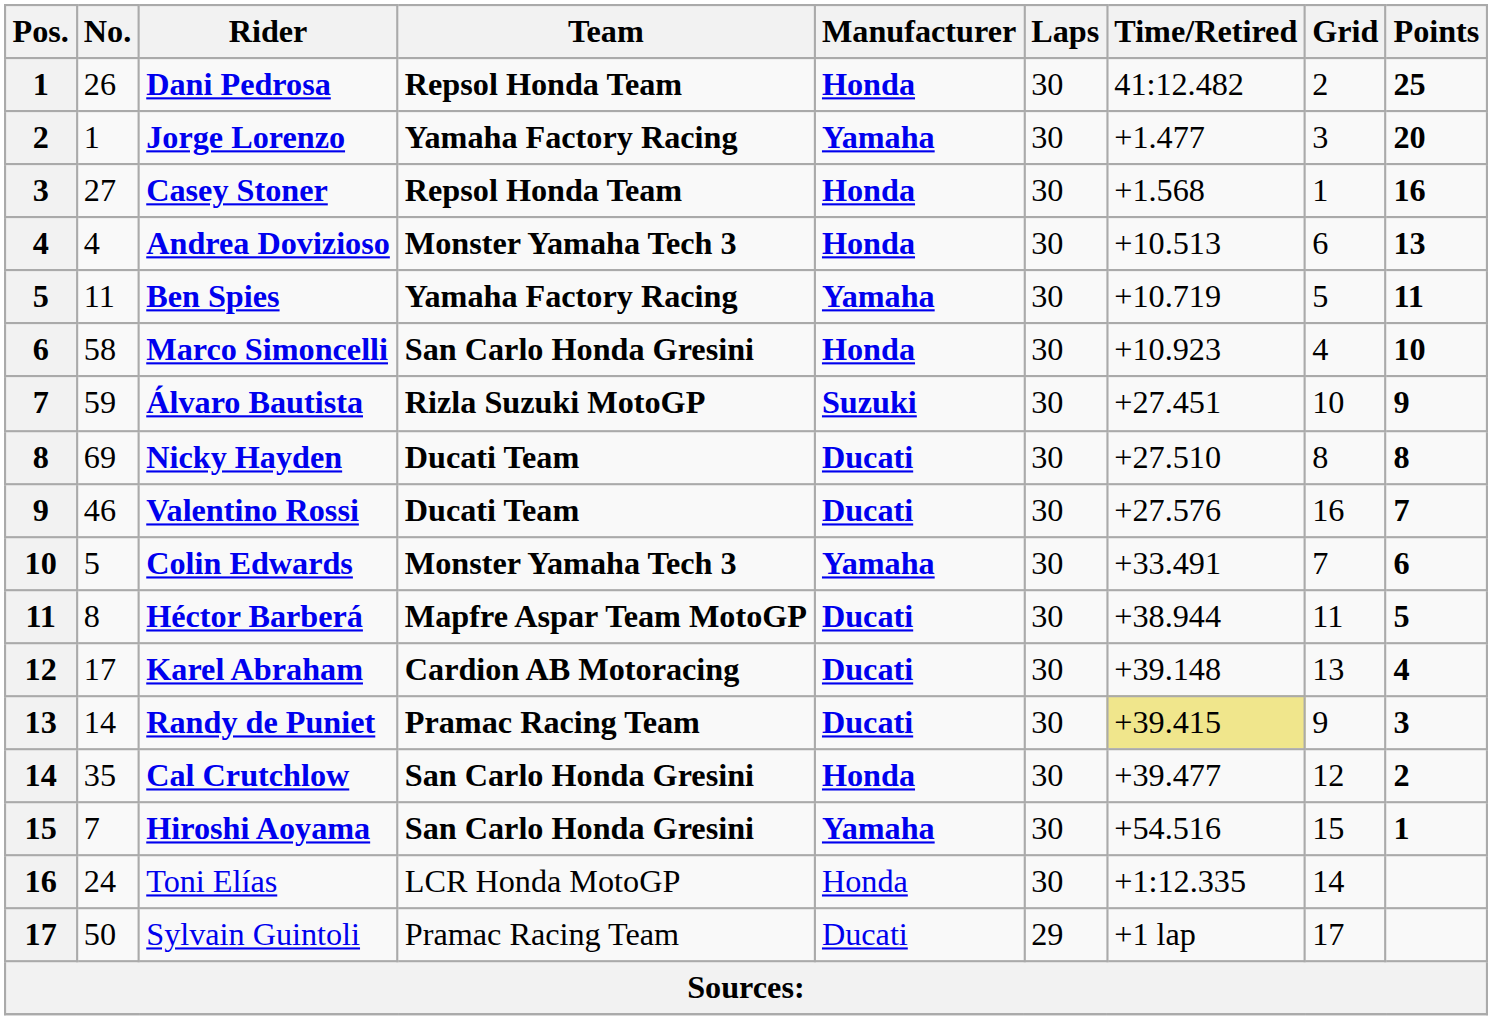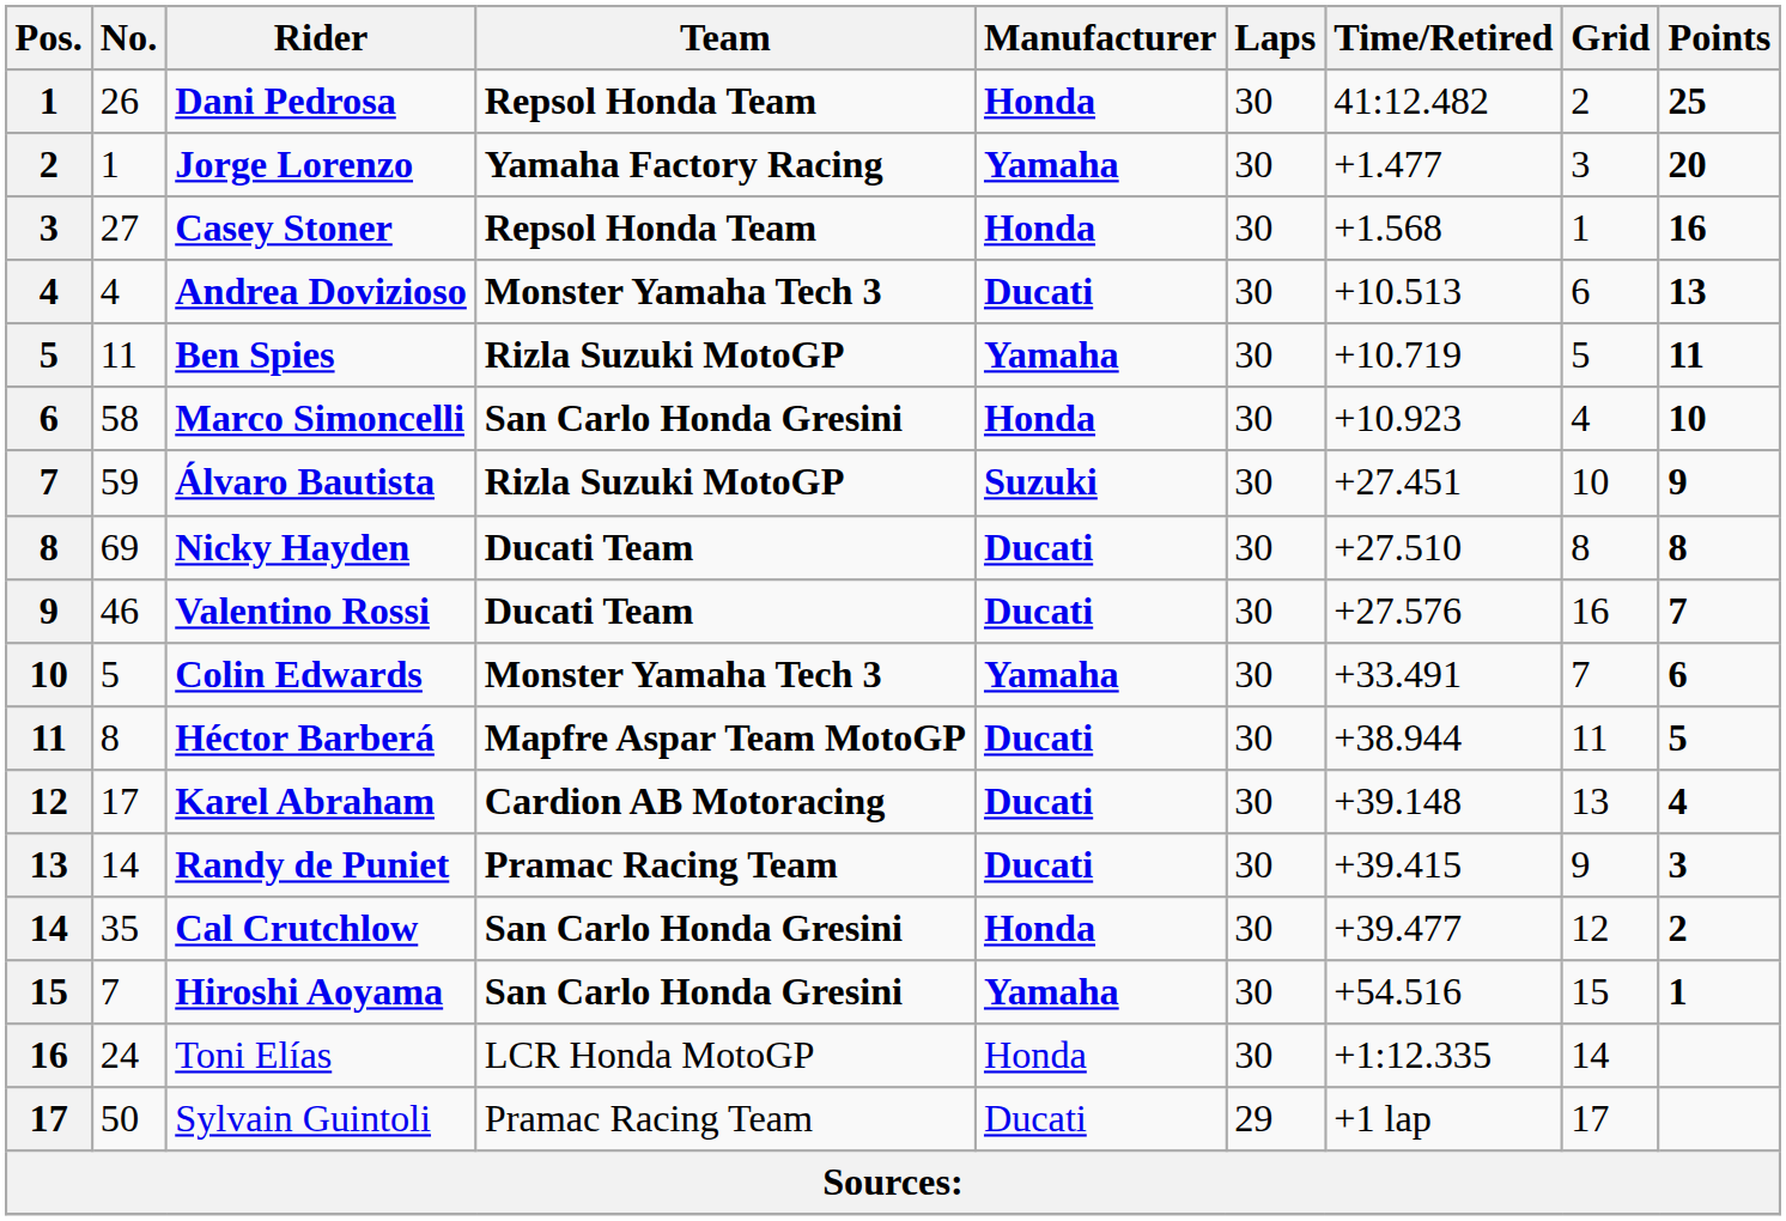 <table class="wikitable" style="font-size: 95%;">
 <tr>
 <th>Pos.</th>
 <th>No.</th>
 <th>Rider</th>
 <th>Team</th>
 <th>Manufacturer</th>
 <th>Laps</th>
 <th>Time/Retired</th>
 <th>Grid</th>
 <th>Points</th>
 </tr>
 <tr>
 <th>1</th>
 <td>26</td>
 <td> <strong><a href='#'>Dani Pedrosa</a></strong></td>
 <td><strong>Repsol Honda Team</strong></td>
 <td><strong><a href='#'>Honda</a></strong></td>
 <td>30</td>
 <td>41:12.482</td>
 <td>2</td>
 <td><strong>25</strong></td>
 </tr>
 <tr>
 <th>2</th>
 <td>1</td>
 <td> <strong><a href='#'>Jorge Lorenzo</a></strong></td>
 <td><strong>Yamaha Factory Racing</strong></td>
 <td><strong><a href='#'>Yamaha</a></strong></td>
 <td>30</td>
 <td>+1.477</td>
 <td>3</td>
 <td><strong>20</strong></td>
 </tr>
 <tr>
 <th>3</th>
 <td>27</td>
 <td> <strong><a href='#'>Casey Stoner</a></strong></td>
 <td><strong>Repsol Honda Team</strong></td>
 <td><strong><a href='#'>Honda</a></strong></td>
 <td>30</td>
 <td>+1.568</td>
 <td>1</td>
 <td><strong>16</strong></td>
 </tr>
 <tr>
 <th>4</th>
 <td>4</td>
 <td> <strong><a href='#'>Andrea Dovizioso</a></strong></td>
 <td><strong>Monster Yamaha Tech 3</strong></td>
-<td><strong><a href='#'>Honda</a></strong></td>
+<td><strong><a href='#'>Ducati</a></strong></td>
 <td>30</td>
 <td>+10.513</td>
 <td>6</td>
 <td><strong>13</strong></td>
 </tr>
 <tr>
 <th>5</th>
 <td>11</td>
 <td> <strong><a href='#'>Ben Spies</a></strong></td>
-<td><strong>Yamaha Factory Racing</strong></td>
+<td><strong>Rizla Suzuki MotoGP</strong></td>
 <td><strong><a href='#'>Yamaha</a></strong></td>
 <td>30</td>
 <td>+10.719</td>
 <td>5</td>
 <td><strong>11</strong></td>
 </tr>
 <tr>
 <th>6</th>
 <td>58</td>
 <td> <strong><a href='#'>Marco Simoncelli</a></strong></td>
 <td><strong>San Carlo Honda Gresini</strong></td>
 <td><strong><a href='#'>Honda</a></strong></td>
 <td>30</td>
 <td>+10.923</td>
 <td>4</td>
 <td><strong>10</strong></td>
 </tr>
 <tr>
 <th>7</th>
 <td>59</td>
 <td> <strong><a href='#'>Álvaro Bautista</a></strong></td>
 <td><strong>Rizla Suzuki MotoGP</strong></td>
 <td><strong><a href='#'>Suzuki</a></strong></td>
 <td>30</td>
 <td>+27.451</td>
 <td>10</td>
 <td><strong>9</strong></td>
 </tr>
 <tr>
 <th>8</th>
 <td>69</td>
 <td> <strong><a href='#'>Nicky Hayden</a></strong></td>
 <td><strong>Ducati Team</strong></td>
 <td><strong><a href='#'>Ducati</a></strong></td>
 <td>30</td>
 <td>+27.510</td>
 <td>8</td>
 <td><strong>8</strong></td>
 </tr>
 <tr>
 <th>9</th>
 <td>46</td>
 <td> <strong><a href='#'>Valentino Rossi</a></strong></td>
 <td><strong>Ducati Team</strong></td>
 <td><strong><a href='#'>Ducati</a></strong></td>
 <td>30</td>
 <td>+27.576</td>
 <td>16</td>
 <td><strong>7</strong></td>
 </tr>
 <tr>
 <th>10</th>
 <td>5</td>
 <td> <strong><a href='#'>Colin Edwards</a></strong></td>
 <td><strong>Monster Yamaha Tech 3</strong></td>
 <td><strong><a href='#'>Yamaha</a></strong></td>
 <td>30</td>
 <td>+33.491</td>
 <td>7</td>
 <td><strong>6</strong></td>
 </tr>
 <tr>
 <th>11</th>
 <td>8</td>
 <td> <strong><a href='#'>Héctor Barberá</a></strong></td>
 <td><strong>Mapfre Aspar Team MotoGP</strong></td>
 <td><strong><a href='#'>Ducati</a></strong></td>
 <td>30</td>
 <td>+38.944</td>
 <td>11</td>
 <td><strong>5</strong></td>
 </tr>
 <tr>
 <th>12</th>
 <td>17</td>
 <td> <strong><a href='#'>Karel Abraham</a></strong></td>
 <td><strong>Cardion AB Motoracing</strong></td>
 <td><strong><a href='#'>Ducati</a></strong></td>
 <td>30</td>
 <td>+39.148</td>
 <td>13</td>
 <td><strong>4</strong></td>
 </tr>
 <tr>
 <th>13</th>
 <td>14</td>
 <td> <strong><a href='#'>Randy de Puniet</a></strong></td>
 <td><strong>Pramac Racing Team</strong></td>
 <td><strong><a href='#'>Ducati</a></strong></td>
 <td>30</td>
-<td style="background: khaki;">+39.415</td>
+<td>+39.415</td>
 <td>9</td>
 <td><strong>3</strong></td>
 </tr>
 <tr>
 <th>14</th>
 <td>35</td>
 <td> <strong><a href='#'>Cal Crutchlow</a></strong></td>
 <td><strong>San Carlo Honda Gresini</strong></td>
 <td><strong><a href='#'>Honda</a></strong></td>
 <td>30</td>
 <td>+39.477</td>
 <td>12</td>
 <td><strong>2</strong></td>
 </tr>
 <tr>
 <th>15</th>
 <td>7</td>
 <td> <strong><a href='#'>Hiroshi Aoyama</a></strong></td>
 <td><strong>San Carlo Honda Gresini</strong></td>
 <td><strong><a href='#'>Yamaha</a></strong></td>
 <td>30</td>
 <td>+54.516</td>
 <td>15</td>
 <td><strong>1</strong></td>
 </tr>
 <tr>
 <th>16</th>
 <td>24</td>
 <td> <a href='#'>Toni Elías</a></td>
 <td>LCR Honda MotoGP</td>
 <td><a href='#'>Honda</a></td>
 <td>30</td>
 <td>+1:12.335</td>
 <td>14</td>
 <td></td>
 </tr>
 <tr>
 <th>17</th>
 <td>50</td>
 <td> <a href='#'>Sylvain Guintoli</a></td>
 <td>Pramac Racing Team</td>
 <td><a href='#'>Ducati</a></td>
 <td>29</td>
 <td>+1 lap</td>
 <td>17</td>
 <td></td>
 </tr>
 <tr>
 <th colspan=9>Sources: </th>
 </tr>
 <tr>
 </tr>
 </table>
